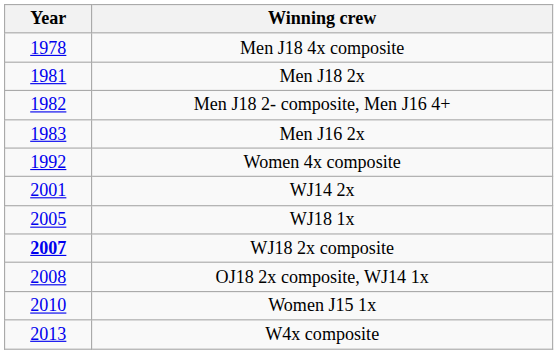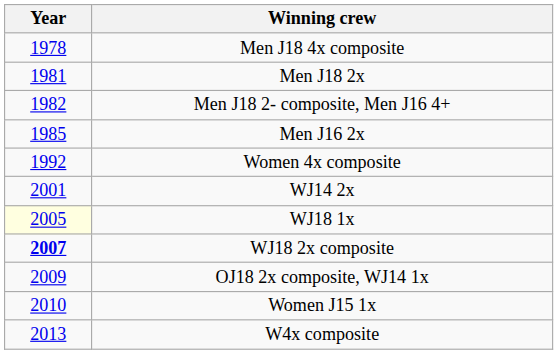 <table class="wikitable" style="text-align:center">
 <tr>
 <th width=70>Year</th>
 <th width=400>Winning crew</th>
 </tr>
 <tr>
 <td><a href='#'>1978</a></td>
 <td>Men J18 4x composite </td>
 </tr>
 <tr>
 <td><a href='#'>1981</a></td>
 <td>Men J18 2x</td>
 </tr>
 <tr>
 <td><a href='#'>1982</a></td>
 <td>Men J18 2- composite, Men J16 4+</td>
 </tr>
 <tr>
-<td><a href='#'>1983</a></td>
+<td><a href='#'>1985</a></td>
 <td>Men J16 2x</td>
 </tr>
 <tr>
 <td><a href='#'>1992</a></td>
 <td>Women 4x composite</td>
 </tr>
 <tr>
 <td><a href='#'>2001</a></td>
 <td>WJ14 2x</td>
 </tr>
 <tr>
-<td><a href='#'>2005</a></td>
+<td style="background: lightyellow;"><a href='#'>2005</a></td>
 <td>WJ18 1x</td>
 </tr>
 <tr>
 <td><strong><a href='#'>2007</a></strong></td>
 <td>WJ18 2x composite</td>
 </tr>
 <tr>
-<td><a href='#'>2008</a></td>
+<td><a href='#'>2009</a></td>
 <td>OJ18 2x composite, WJ14 1x</td>
 </tr>
 <tr>
 <td><a href='#'>2010</a></td>
 <td>Women J15 1x</td>
 </tr>
 <tr>
 <td><a href='#'>2013</a></td>
 <td>W4x composite</td>
 </tr>
 </table>
